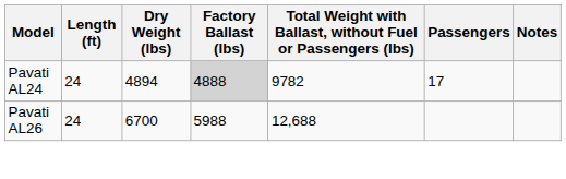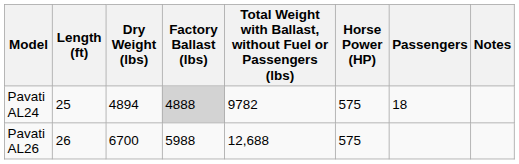 <table class="wikitable sortable">
 <tr>
 <th>Model</th>
 <th>Length (ft)</th>
 <th>Dry Weight (lbs)</th>
 <th>Factory Ballast (lbs)</th>
 <th>Total Weight with Ballast, without Fuel or Passengers (lbs)</th>
+<th>Horse Power (HP)</th>
 <th>Passengers</th>
 <th>Notes</th>
 </tr>
 <tr>
 <td>Pavati AL24</td>
-<td>24</td>
+<td>25</td>
 <td>4894</td>
 <td style="background: lightgrey;">4888</td>
 <td>9782</td>
-<td>17</td>
+<td>575</td>
+<td>18</td>
 <td></td>
 </tr>
 <tr>
 <td>Pavati AL26</td>
-<td>24</td>
+<td>26</td>
 <td>6700</td>
 <td>5988</td>
 <td>12,688</td>
+<td>575</td>
 <td></td>
 <td></td>
 </tr>
 </table>
